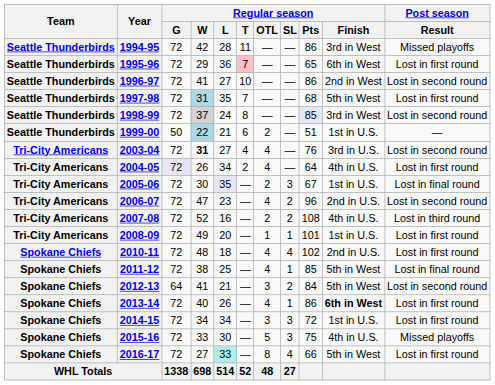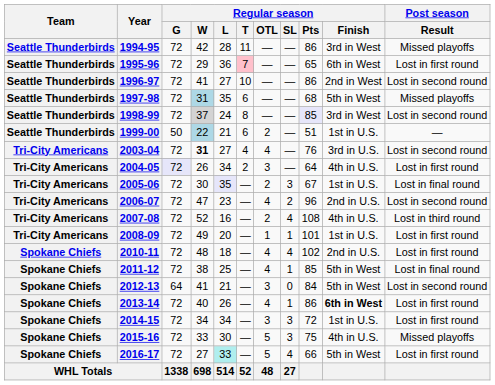 <table class="wikitable" style="font-size: 95%; text-align:center;">
 <tr>
 <th rowspan="2">Team</th>
 <th rowspan="2">Year</th>
 <th colspan="8"><a href='#'>Regular season</a></th>
 <th colspan="1"><a href='#'>Post season</a></th>
 </tr>
 <tr>
 <th>G</th>
 <th>W</th>
 <th>L</th>
 <th>T</th>
 <th>OTL</th>
 <th>SL</th>
 <th>Pts</th>
 <th>Finish</th>
 <th>Result</th>
 </tr>
 <tr>
 <th><a href='#'>Seattle Thunderbirds</a></th>
 <th><a href='#'>1994-95</a></th>
 <td>72</td>
 <td>42</td>
 <td>28</td>
 <td>11</td>
 <td>—</td>
 <td>—</td>
 <td>86</td>
 <td>3rd in West</td>
 <td>Missed playoffs</td>
 </tr>
 <tr>
 <th>Seattle Thunderbirds</th>
 <th><a href='#'>1995-96</a></th>
 <td>72</td>
 <td>29</td>
 <td>36</td>
 <td style="background: pink;">7</td>
 <td>—</td>
 <td>—</td>
 <td>65</td>
 <td>6th in West</td>
 <td>Lost in first round</td>
 </tr>
 <tr>
 <th>Seattle Thunderbirds</th>
 <th><a href='#'>1996-97</a></th>
 <td>72</td>
 <td>41</td>
 <td>27</td>
 <td>10</td>
 <td>—</td>
 <td>—</td>
 <td>86</td>
 <td>2nd in West</td>
 <td>Lost in second round</td>
 </tr>
 <tr>
 <th>Seattle Thunderbirds</th>
 <th><a href='#'>1997-98</a></th>
 <td>72</td>
 <td style="background: lightblue;">31</td>
 <td>35</td>
-<td>7</td>
+<td>6</td>
 <td>—</td>
 <td>—</td>
 <td>68</td>
 <td>5th in West</td>
-<td>Lost in first round</td>
+<td>Missed playoffs</td>
 </tr>
 <tr>
 <th>Seattle Thunderbirds</th>
 <th><a href='#'>1998-99</a></th>
 <td>72</td>
 <td style="background: lightgrey;">37</td>
 <td>24</td>
 <td>8</td>
 <td>—</td>
 <td>—</td>
 <td style="background: lavender;">85</td>
 <td>3rd in West</td>
 <td>Lost in second round</td>
 </tr>
 <tr>
 <th>Seattle Thunderbirds</th>
 <th><a href='#'>1999-00</a></th>
 <td>50</td>
 <td style="background: lightblue;">22</td>
 <td>21</td>
 <td>6</td>
 <td>2</td>
 <td>—</td>
 <td>51</td>
 <td>1st in U.S.</td>
 <td>—</td>
 </tr>
 <tr>
 <th><a href='#'>Tri-City Americans</a></th>
 <th><a href='#'>2003-04</a></th>
 <td>72</td>
 <td><strong>31</strong></td>
 <td>27</td>
 <td>4</td>
 <td>4</td>
 <td>—</td>
 <td>76</td>
 <td>3rd in U.S.</td>
 <td>Lost in second round</td>
 </tr>
 <tr>
 <th>Tri-City Americans</th>
 <th><a href='#'>2004-05</a></th>
 <td style="background: lavender;">72</td>
 <td>26</td>
 <td>34</td>
 <td>2</td>
-<td>4</td>
+<td>3</td>
 <td>—</td>
 <td>64</td>
 <td>4th in U.S.</td>
 <td>Lost in first round</td>
 </tr>
 <tr>
 <th>Tri-City Americans</th>
 <th><a href='#'>2005-06</a></th>
 <td>72</td>
 <td>30</td>
 <td style="background: lavender;">35</td>
 <td>—</td>
 <td>2</td>
 <td>3</td>
 <td>67</td>
 <td>1st in U.S.</td>
 <td>Lost in final round</td>
 </tr>
 <tr>
 <th>Tri-City Americans</th>
 <th><a href='#'>2006-07</a></th>
 <td>72</td>
 <td>47</td>
 <td>23</td>
 <td>—</td>
 <td>4</td>
 <td>2</td>
 <td>96</td>
 <td>2nd in U.S.</td>
 <td>Lost in second round</td>
 </tr>
 <tr>
 <th>Tri-City Americans</th>
 <th><a href='#'>2007-08</a></th>
 <td>72</td>
 <td>52</td>
 <td>16</td>
 <td>—</td>
 <td>2</td>
-<td>2</td>
+<td>4</td>
 <td>108</td>
 <td>4th in U.S.</td>
 <td>Lost in third round</td>
 </tr>
 <tr>
 <th>Tri-City Americans</th>
 <th><a href='#'>2008-09</a></th>
 <td>72</td>
 <td>49</td>
 <td>20</td>
 <td>—</td>
 <td>1</td>
 <td>1</td>
 <td>101</td>
 <td>1st in U.S.</td>
 <td>Lost in first round</td>
 </tr>
 <tr>
 <th><a href='#'>Spokane Chiefs</a></th>
 <th><a href='#'>2010-11</a></th>
 <td>72</td>
 <td>48</td>
 <td>18</td>
 <td>—</td>
 <td>4</td>
 <td>4</td>
 <td>102</td>
 <td>2nd in U.S.</td>
 <td>Lost in first round</td>
 </tr>
 <tr>
 <th>Spokane Chiefs</th>
 <th><a href='#'>2011-12</a></th>
 <td>72</td>
 <td>38</td>
 <td>25</td>
 <td>—</td>
 <td>4</td>
 <td>1</td>
 <td>85</td>
 <td>5th in West</td>
 <td>Lost in final round</td>
 </tr>
 <tr>
 <th>Spokane Chiefs</th>
 <th><a href='#'>2012-13</a></th>
 <td>64</td>
 <td>41</td>
 <td>21</td>
 <td>—</td>
 <td>3</td>
-<td>2</td>
+<td>0</td>
 <td>84</td>
 <td>5th in West</td>
 <td>Lost in second round</td>
 </tr>
 <tr>
 <th>Spokane Chiefs</th>
 <th><a href='#'>2013-14</a></th>
 <td>72</td>
 <td>40</td>
 <td>26</td>
 <td>—</td>
 <td>4</td>
 <td>1</td>
 <td>86</td>
 <td><strong>6th in West</strong></td>
 <td>Lost in first round</td>
 </tr>
 <tr>
 <th>Spokane Chiefs</th>
 <th><a href='#'>2014-15</a></th>
 <td>72</td>
 <td>34</td>
 <td>34</td>
 <td>—</td>
 <td>3</td>
 <td>3</td>
 <td>72</td>
 <td>1st in U.S.</td>
 <td>Lost in first round</td>
 </tr>
 <tr>
 <th>Spokane Chiefs</th>
 <th><a href='#'>2015-16</a></th>
 <td>72</td>
 <td>33</td>
 <td>30</td>
 <td>—</td>
 <td>5</td>
 <td>3</td>
 <td>75</td>
 <td>4th in U.S.</td>
 <td>Missed playoffs</td>
 </tr>
 <tr>
 <th>Spokane Chiefs</th>
 <th><a href='#'>2016-17</a></th>
 <td>72</td>
 <td>27</td>
 <td style="background: paleturquoise;">33</td>
 <td>—</td>
-<td>8</td>
+<td>5</td>
 <td>4</td>
 <td>66</td>
 <td>5th in West</td>
 <td>Lost in first round</td>
 </tr>
 <tr>
 <th colspan="2">WHL Totals</th>
 <th>1338</th>
 <th>698</th>
 <th>514</th>
 <th>52</th>
 <th>48</th>
 <th>27</th>
 <th></th>
 <th></th>
 <th></th>
 </tr>
 </table>
